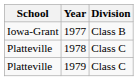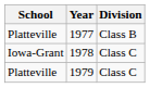 <table class="wikitable">
 <tr>
 <th>School</th>
 <th>Year</th>
 <th>Division</th>
 </tr>
 <tr>
-<td>Iowa-Grant</td>
+<td>Platteville</td>
 <td>1977</td>
 <td>Class B</td>
 </tr>
 <tr>
-<td>Platteville</td>
+<td>Iowa-Grant</td>
 <td>1978</td>
 <td>Class C</td>
 </tr>
 <tr>
 <td>Platteville</td>
 <td>1979</td>
 <td>Class C</td>
 </tr>
 </table>
